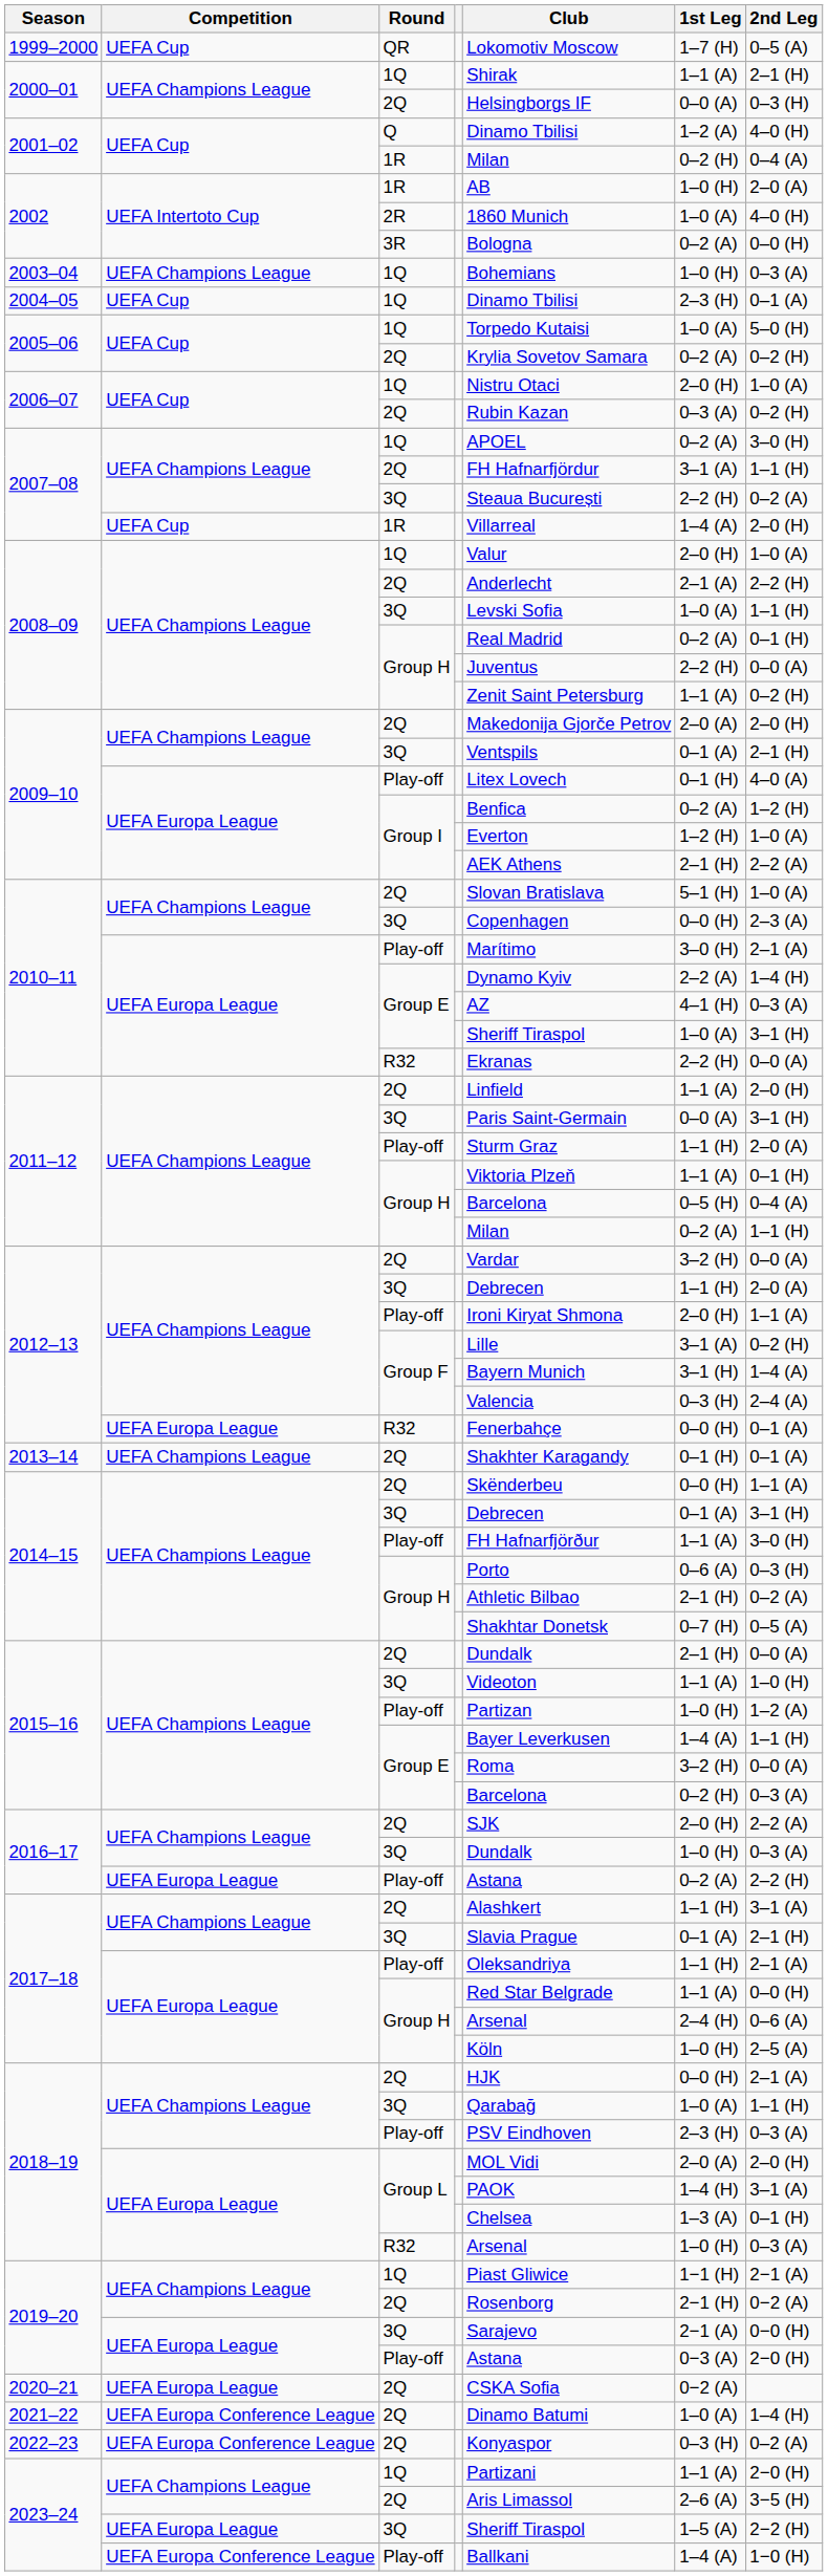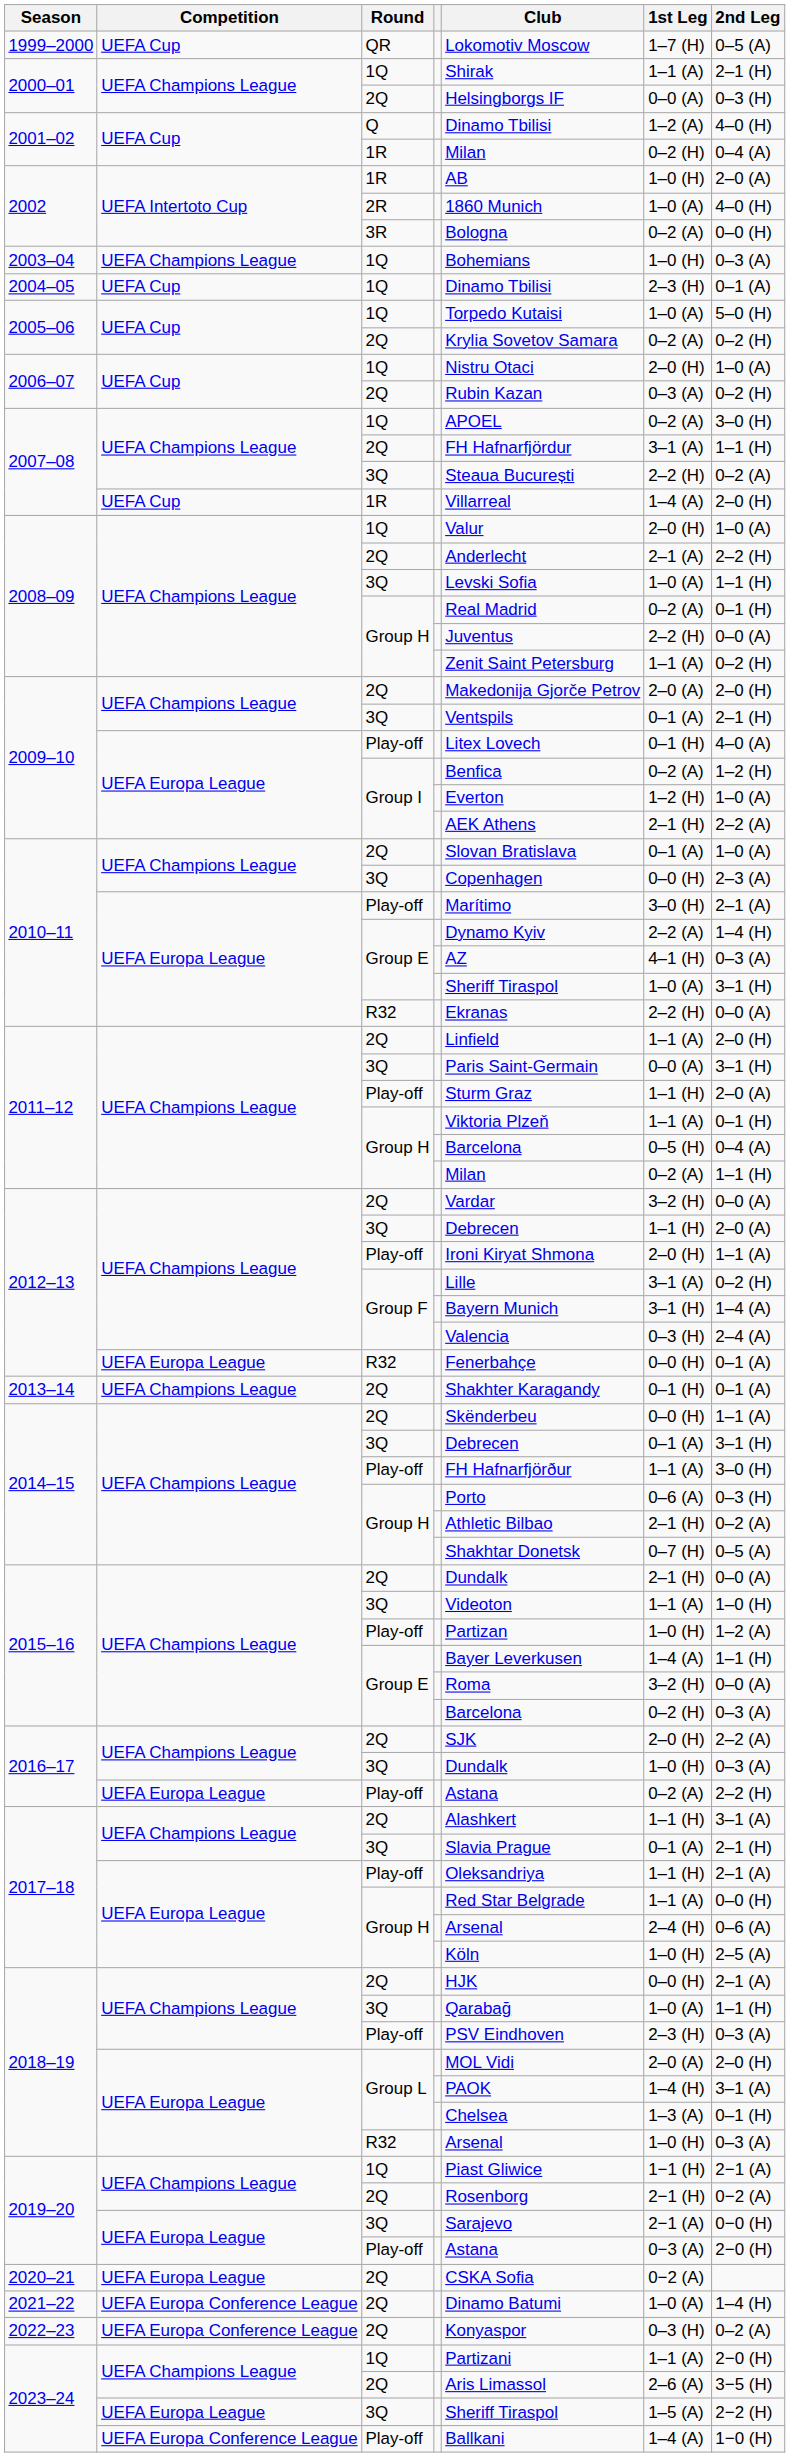 <table class="wikitable">
 <tr>
 <th>Season</th>
 <th>Competition</th>
 <th>Round</th>
 <th></th>
 <th>Club</th>
 <th>1st Leg</th>
 <th>2nd Leg</th>
 </tr>
 <tr>
 <td><a href='#'>1999–2000</a></td>
 <td><a href='#'>UEFA Cup</a></td>
 <td>QR</td>
 <td></td>
 <td><a href='#'>Lokomotiv Moscow</a></td>
 <td>1–7 (H)</td>
 <td>0–5 (A)</td>
 </tr>
 <tr>
 <td rowspan="2"><a href='#'>2000–01</a></td>
 <td rowspan="2"><a href='#'>UEFA Champions League</a></td>
 <td>1Q</td>
 <td></td>
 <td><a href='#'>Shirak</a></td>
 <td>1–1 (A)</td>
 <td>2–1 (H)</td>
 </tr>
 <tr>
 <td>2Q</td>
 <td></td>
 <td><a href='#'>Helsingborgs IF</a></td>
 <td>0–0 (A)</td>
 <td>0–3 (H)</td>
 </tr>
 <tr>
 <td rowspan="2"><a href='#'>2001–02</a></td>
 <td rowspan="2"><a href='#'>UEFA Cup</a></td>
 <td>Q</td>
 <td></td>
 <td><a href='#'>Dinamo Tbilisi</a></td>
 <td>1–2 (A)</td>
 <td>4–0 (H)</td>
 </tr>
 <tr>
 <td>1R</td>
 <td></td>
 <td><a href='#'>Milan</a></td>
 <td>0–2 (H)</td>
 <td>0–4 (A)</td>
 </tr>
 <tr>
 <td rowspan="3"><a href='#'>2002</a></td>
 <td rowspan="3"><a href='#'>UEFA Intertoto Cup</a></td>
 <td>1R</td>
 <td></td>
 <td><a href='#'>AB</a></td>
 <td>1–0 (H)</td>
 <td>2–0 (A)</td>
 </tr>
 <tr>
 <td>2R</td>
 <td></td>
 <td><a href='#'>1860 Munich</a></td>
 <td>1–0 (A)</td>
 <td>4–0 (H)</td>
 </tr>
 <tr>
 <td>3R</td>
 <td></td>
 <td><a href='#'>Bologna</a></td>
 <td>0–2 (A)</td>
 <td>0–0 (H)</td>
 </tr>
 <tr>
 <td><a href='#'>2003–04</a></td>
 <td><a href='#'>UEFA Champions League</a></td>
 <td>1Q</td>
 <td></td>
 <td><a href='#'>Bohemians</a></td>
 <td>1–0 (H)</td>
 <td>0–3 (A)</td>
 </tr>
 <tr>
 <td><a href='#'>2004–05</a></td>
 <td><a href='#'>UEFA Cup</a></td>
 <td>1Q</td>
 <td></td>
 <td><a href='#'>Dinamo Tbilisi</a></td>
 <td>2–3 (H)</td>
 <td>0–1 (A)</td>
 </tr>
 <tr>
 <td rowspan="2"><a href='#'>2005–06</a></td>
 <td rowspan="2"><a href='#'>UEFA Cup</a></td>
 <td>1Q</td>
 <td></td>
 <td><a href='#'>Torpedo Kutaisi</a></td>
 <td>1–0 (A)</td>
 <td>5–0 (H)</td>
 </tr>
 <tr>
 <td>2Q</td>
 <td></td>
 <td><a href='#'>Krylia Sovetov Samara</a></td>
 <td>0–2 (A)</td>
 <td>0–2 (H)</td>
 </tr>
 <tr>
 <td rowspan="2"><a href='#'>2006–07</a></td>
 <td rowspan="2"><a href='#'>UEFA Cup</a></td>
 <td>1Q</td>
 <td></td>
 <td><a href='#'>Nistru Otaci</a></td>
 <td>2–0 (H)</td>
 <td>1–0 (A)</td>
 </tr>
 <tr>
 <td>2Q</td>
 <td></td>
 <td><a href='#'>Rubin Kazan</a></td>
 <td>0–3 (A)</td>
 <td>0–2 (H)</td>
 </tr>
 <tr>
 <td rowspan="4"><a href='#'>2007–08</a></td>
 <td rowspan="3"><a href='#'>UEFA Champions League</a></td>
 <td>1Q</td>
 <td></td>
 <td><a href='#'>APOEL</a></td>
 <td>0–2 (A)</td>
 <td>3–0  (H)</td>
 </tr>
 <tr>
 <td>2Q</td>
 <td></td>
 <td><a href='#'>FH Hafnarfjördur</a></td>
 <td>3–1 (A)</td>
 <td>1–1 (H)</td>
 </tr>
 <tr>
 <td>3Q</td>
 <td></td>
 <td><a href='#'>Steaua București</a></td>
 <td>2–2 (H)</td>
 <td>0–2 (A)</td>
 </tr>
 <tr>
 <td><a href='#'>UEFA Cup</a></td>
 <td>1R</td>
 <td></td>
 <td><a href='#'>Villarreal</a></td>
 <td>1–4 (A)</td>
 <td>2–0 (H)</td>
 </tr>
 <tr>
 <td rowspan="6"><a href='#'>2008–09</a></td>
 <td rowspan="6"><a href='#'>UEFA Champions League</a></td>
 <td>1Q</td>
 <td></td>
 <td><a href='#'>Valur</a></td>
 <td>2–0 (H)</td>
 <td>1–0 (A)</td>
 </tr>
 <tr>
 <td>2Q</td>
 <td></td>
 <td><a href='#'>Anderlecht</a></td>
 <td>2–1 (A)</td>
 <td>2–2 (H)</td>
 </tr>
 <tr>
 <td>3Q</td>
 <td></td>
 <td><a href='#'>Levski Sofia</a></td>
 <td>1–0 (A)</td>
 <td>1–1 (H)</td>
 </tr>
 <tr>
 <td rowspan="3">Group H</td>
 <td></td>
 <td><a href='#'>Real Madrid</a></td>
 <td>0–2 (A)</td>
 <td>0–1 (H)</td>
 </tr>
 <tr>
 <td></td>
 <td><a href='#'>Juventus</a></td>
 <td>2–2 (H)</td>
 <td>0–0 (A)</td>
 </tr>
 <tr>
 <td></td>
 <td><a href='#'>Zenit Saint Petersburg</a></td>
 <td>1–1 (A)</td>
 <td>0–2 (H)</td>
 </tr>
 <tr>
 <td rowspan="6"><a href='#'>2009–10</a></td>
 <td rowspan="2"><a href='#'>UEFA Champions League</a></td>
 <td>2Q</td>
 <td></td>
 <td><a href='#'>Makedonija Gjorče Petrov</a></td>
 <td>2–0 (A)</td>
 <td>2–0 (H)</td>
 </tr>
 <tr>
 <td>3Q</td>
 <td></td>
 <td><a href='#'>Ventspils</a></td>
 <td>0–1 (A)</td>
 <td>2–1 (H)</td>
 </tr>
 <tr>
 <td rowspan="4"><a href='#'>UEFA Europa League</a></td>
 <td>Play-off</td>
 <td></td>
 <td><a href='#'>Litex Lovech</a></td>
 <td>0–1 (H)</td>
 <td>4–0  (A)</td>
 </tr>
 <tr>
 <td rowspan="3">Group I</td>
 <td></td>
 <td><a href='#'>Benfica</a></td>
 <td>0–2 (A)</td>
 <td>1–2 (H)</td>
 </tr>
 <tr>
 <td></td>
 <td><a href='#'>Everton</a></td>
 <td>1–2 (H)</td>
 <td>1–0 (A)</td>
 </tr>
 <tr>
 <td></td>
 <td><a href='#'>AEK Athens</a></td>
 <td>2–1 (H)</td>
 <td>2–2 (A)</td>
 </tr>
 <tr>
 <td rowspan="7"><a href='#'>2010–11</a></td>
 <td rowspan="2"><a href='#'>UEFA Champions League</a></td>
 <td>2Q</td>
 <td></td>
 <td><a href='#'>Slovan Bratislava</a></td>
-<td>5–1 (H)</td>
+<td>0–1 (A)</td>
 <td>1–0 (A)</td>
 </tr>
 <tr>
 <td>3Q</td>
 <td></td>
 <td><a href='#'>Copenhagen</a></td>
 <td>0–0 (H)</td>
 <td>2–3 (A)</td>
 </tr>
 <tr>
 <td rowspan="5"><a href='#'>UEFA Europa League</a></td>
 <td>Play-off</td>
 <td></td>
 <td><a href='#'>Marítimo</a></td>
 <td>3–0 (H)</td>
 <td>2–1 (A)</td>
 </tr>
 <tr>
 <td rowspan="3">Group E</td>
 <td></td>
 <td><a href='#'>Dynamo Kyiv</a></td>
 <td>2–2 (A)</td>
 <td>1–4 (H)</td>
 </tr>
 <tr>
 <td></td>
 <td><a href='#'>AZ</a></td>
 <td>4–1 (H)</td>
 <td>0–3 (A)</td>
 </tr>
 <tr>
 <td></td>
 <td><a href='#'>Sheriff Tiraspol</a></td>
 <td>1–0 (A)</td>
 <td>3–1 (H)</td>
 </tr>
 <tr>
 <td>R32</td>
 <td></td>
 <td><a href='#'>Ekranas</a></td>
 <td>2–2 (H)</td>
 <td>0–0 (A)</td>
 </tr>
 <tr>
 <td rowspan="6"><a href='#'>2011–12</a></td>
 <td rowspan="6"><a href='#'>UEFA Champions League</a></td>
 <td>2Q</td>
 <td></td>
 <td><a href='#'>Linfield</a></td>
 <td>1–1 (A)</td>
 <td>2–0 (H)</td>
 </tr>
 <tr>
 <td>3Q</td>
 <td></td>
 <td><a href='#'>Paris Saint-Germain</a></td>
 <td>0–0 (A)</td>
 <td>3–1 (H)</td>
 </tr>
 <tr>
 <td>Play-off</td>
 <td></td>
 <td><a href='#'>Sturm Graz</a></td>
 <td>1–1 (H)</td>
 <td>2–0 (A)</td>
 </tr>
 <tr>
 <td rowspan="3">Group H</td>
 <td></td>
 <td><a href='#'>Viktoria Plzeň</a></td>
 <td>1–1 (A)</td>
 <td>0–1 (H)</td>
 </tr>
 <tr>
 <td></td>
 <td><a href='#'>Barcelona</a></td>
 <td>0–5 (H)</td>
 <td>0–4 (A)</td>
 </tr>
 <tr>
 <td></td>
 <td><a href='#'>Milan</a></td>
 <td>0–2 (A)</td>
 <td>1–1 (H)</td>
 </tr>
 <tr>
 <td rowspan="7"><a href='#'>2012–13</a></td>
 <td rowspan="6"><a href='#'>UEFA Champions League</a></td>
 <td>2Q</td>
 <td></td>
 <td><a href='#'>Vardar</a></td>
 <td>3–2 (H)</td>
 <td>0–0 (A)</td>
 </tr>
 <tr>
 <td>3Q</td>
 <td></td>
 <td><a href='#'>Debrecen</a></td>
 <td>1–1 (H)</td>
 <td>2–0 (A)</td>
 </tr>
 <tr>
 <td>Play-off</td>
 <td></td>
 <td><a href='#'>Ironi Kiryat Shmona</a></td>
 <td>2–0 (H)</td>
 <td>1–1 (A)</td>
 </tr>
 <tr>
 <td rowspan="3">Group F</td>
 <td></td>
 <td><a href='#'>Lille</a></td>
 <td>3–1 (A)</td>
 <td>0–2 (H)</td>
 </tr>
 <tr>
 <td></td>
 <td><a href='#'>Bayern Munich</a></td>
 <td>3–1 (H)</td>
 <td>1–4 (A)</td>
 </tr>
 <tr>
 <td></td>
 <td><a href='#'>Valencia</a></td>
 <td>0–3 (H)</td>
 <td>2–4 (A)</td>
 </tr>
 <tr>
 <td><a href='#'>UEFA Europa League</a></td>
 <td>R32</td>
 <td></td>
 <td><a href='#'>Fenerbahçe</a></td>
 <td>0–0 (H)</td>
 <td>0–1 (A)</td>
 </tr>
 <tr>
 <td><a href='#'>2013–14</a></td>
 <td><a href='#'>UEFA Champions League</a></td>
 <td>2Q</td>
 <td></td>
 <td><a href='#'>Shakhter Karagandy</a></td>
 <td>0–1 (H)</td>
 <td>0–1 (A)</td>
 </tr>
 <tr>
 <td rowspan="6"><a href='#'>2014–15</a></td>
 <td rowspan="6"><a href='#'>UEFA Champions League</a></td>
 <td>2Q</td>
 <td></td>
 <td><a href='#'>Skënderbeu</a></td>
 <td>0–0 (H)</td>
 <td>1–1 (A)</td>
 </tr>
 <tr>
 <td>3Q</td>
 <td></td>
 <td><a href='#'>Debrecen</a></td>
 <td>0–1 (A)</td>
 <td>3–1 (H)</td>
 </tr>
 <tr>
 <td>Play-off</td>
 <td></td>
 <td><a href='#'>FH Hafnarfjörður</a></td>
 <td>1–1 (A)</td>
 <td>3–0 (H)</td>
 </tr>
 <tr>
 <td rowspan="3">Group H</td>
 <td></td>
 <td><a href='#'>Porto</a></td>
 <td>0–6 (A)</td>
 <td>0–3 (H)</td>
 </tr>
 <tr>
 <td></td>
 <td><a href='#'>Athletic Bilbao</a></td>
 <td>2–1 (H)</td>
 <td>0–2 (A)</td>
 </tr>
 <tr>
 <td></td>
 <td><a href='#'>Shakhtar Donetsk</a></td>
 <td>0–7 (H)</td>
 <td>0–5 (A)</td>
 </tr>
 <tr>
 <td rowspan="6"><a href='#'>2015–16</a></td>
 <td rowspan="6"><a href='#'>UEFA Champions League</a></td>
 <td>2Q</td>
 <td></td>
 <td><a href='#'>Dundalk</a></td>
 <td>2–1 (H)</td>
 <td>0–0 (A)</td>
 </tr>
 <tr>
 <td>3Q</td>
 <td></td>
 <td><a href='#'>Videoton</a></td>
 <td>1–1 (A)</td>
 <td>1–0 (H)</td>
 </tr>
 <tr>
 <td>Play-off</td>
 <td></td>
 <td><a href='#'>Partizan</a></td>
 <td>1–0 (H)</td>
 <td>1–2 (A)</td>
 </tr>
 <tr>
 <td rowspan=3>Group E</td>
 <td></td>
 <td><a href='#'>Bayer Leverkusen</a></td>
 <td>1–4 (A)</td>
 <td>1–1 (H)</td>
 </tr>
 <tr>
 <td></td>
 <td><a href='#'>Roma</a></td>
 <td>3–2 (H)</td>
 <td>0–0 (A)</td>
 </tr>
 <tr>
 <td></td>
 <td><a href='#'>Barcelona</a></td>
 <td>0–2 (H)</td>
 <td>0–3 (A)</td>
 </tr>
 <tr>
 <td rowspan="3"><a href='#'>2016–17</a></td>
 <td rowspan="2"><a href='#'>UEFA Champions League</a></td>
 <td>2Q</td>
 <td></td>
 <td><a href='#'>SJK</a></td>
 <td>2–0 (H)</td>
 <td>2–2 (A)</td>
 </tr>
 <tr>
 <td>3Q</td>
 <td></td>
 <td><a href='#'>Dundalk</a></td>
 <td>1–0 (H)</td>
 <td>0–3 (A)</td>
 </tr>
 <tr>
 <td><a href='#'>UEFA Europa League</a></td>
 <td>Play-off</td>
 <td></td>
 <td><a href='#'>Astana</a></td>
 <td>0–2 (A)</td>
 <td>2–2 (H)</td>
 </tr>
 <tr>
 <td rowspan="6"><a href='#'>2017–18</a></td>
 <td rowspan="2"><a href='#'>UEFA Champions League</a></td>
 <td>2Q</td>
 <td></td>
 <td><a href='#'>Alashkert</a></td>
 <td>1–1 (H)</td>
 <td>3–1 (A)</td>
 </tr>
 <tr>
 <td>3Q</td>
 <td></td>
 <td><a href='#'>Slavia Prague</a></td>
 <td>0–1 (A)</td>
 <td>2–1 (H)</td>
 </tr>
 <tr>
 <td rowspan="4"><a href='#'>UEFA Europa League</a></td>
 <td>Play-off</td>
 <td></td>
 <td><a href='#'>Oleksandriya</a></td>
 <td>1–1 (H)</td>
 <td>2–1 (A)</td>
 </tr>
 <tr>
 <td rowspan=3>Group H</td>
 <td></td>
 <td><a href='#'>Red Star Belgrade</a></td>
 <td>1–1 (A)</td>
 <td>0–0 (H)</td>
 </tr>
 <tr>
 <td></td>
 <td><a href='#'>Arsenal</a></td>
 <td>2–4 (H)</td>
 <td>0–6 (A)</td>
 </tr>
 <tr>
 <td></td>
 <td><a href='#'>Köln</a></td>
 <td>1–0 (H)</td>
 <td>2–5 (A)</td>
 </tr>
 <tr>
 <td rowspan=7><a href='#'>2018–19</a></td>
 <td rowspan=3><a href='#'>UEFA Champions League</a></td>
 <td>2Q</td>
 <td></td>
 <td><a href='#'>HJK</a></td>
 <td>0–0 (H)</td>
 <td>2–1 (A)</td>
 </tr>
 <tr>
 <td>3Q</td>
 <td></td>
 <td><a href='#'>Qarabağ</a></td>
 <td>1–0 (A)</td>
 <td>1–1 (H)</td>
 </tr>
 <tr>
 <td>Play-off</td>
 <td></td>
 <td><a href='#'>PSV Eindhoven</a></td>
 <td>2–3 (H)</td>
 <td>0–3 (A)</td>
 </tr>
 <tr>
 <td rowspan=4><a href='#'>UEFA Europa League</a></td>
 <td rowspan=3>Group L</td>
 <td></td>
 <td><a href='#'>MOL Vidi</a></td>
 <td>2–0 (A)</td>
 <td>2–0 (H)</td>
 </tr>
 <tr>
 <td></td>
 <td><a href='#'>PAOK</a></td>
 <td>1–4 (H)</td>
 <td>3–1 (A)</td>
 </tr>
 <tr>
 <td></td>
 <td><a href='#'>Chelsea</a></td>
 <td>1–3 (A)</td>
 <td>0–1 (H)</td>
 </tr>
 <tr>
 <td>R32</td>
 <td></td>
 <td><a href='#'>Arsenal</a></td>
 <td>1–0 (H)</td>
 <td>0–3 (A)</td>
 </tr>
 <tr>
 <td rowspan="4"><a href='#'>2019–20</a></td>
 <td rowspan="2"><a href='#'>UEFA Champions League</a></td>
 <td>1Q</td>
 <td></td>
 <td><a href='#'>Piast Gliwice</a></td>
 <td>1−1 (H)</td>
 <td>2−1 (A)</td>
 </tr>
 <tr>
 <td>2Q</td>
 <td></td>
 <td><a href='#'>Rosenborg</a></td>
 <td>2−1 (H)</td>
 <td>0−2 (A)</td>
 </tr>
 <tr>
 <td rowspan="2"><a href='#'>UEFA Europa League</a></td>
 <td>3Q</td>
 <td></td>
 <td><a href='#'>Sarajevo</a></td>
 <td>2−1 (A)</td>
 <td>0−0 (H)</td>
 </tr>
 <tr>
 <td>Play-off</td>
 <td></td>
 <td><a href='#'>Astana</a></td>
 <td>0−3 (A)</td>
 <td>2−0 (H)</td>
 </tr>
 <tr>
 <td><a href='#'>2020–21</a></td>
 <td><a href='#'>UEFA Europa League</a></td>
 <td>2Q</td>
 <td></td>
 <td><a href='#'>CSKA Sofia</a></td>
 <td>0−2 (A)</td>
 <td></td>
 </tr>
 <tr>
 <td><a href='#'>2021–22</a></td>
 <td><a href='#'>UEFA Europa Conference League</a></td>
 <td>2Q</td>
 <td></td>
 <td><a href='#'>Dinamo Batumi</a></td>
 <td>1–0 (A)</td>
 <td>1–4 (H)</td>
 </tr>
 <tr>
 <td><a href='#'>2022–23</a></td>
 <td><a href='#'>UEFA Europa Conference League</a></td>
 <td>2Q</td>
 <td></td>
 <td><a href='#'>Konyaspor</a></td>
 <td>0–3 (H)</td>
 <td>0–2 (A)</td>
 </tr>
 <tr>
 <td rowspan="4"><a href='#'>2023–24</a></td>
 <td rowspan="2"><a href='#'>UEFA Champions League</a></td>
 <td>1Q</td>
 <td></td>
 <td><a href='#'>Partizani</a></td>
 <td>1–1 (A)</td>
 <td>2−0 (H)</td>
 </tr>
 <tr>
 <td>2Q</td>
 <td></td>
 <td><a href='#'>Aris Limassol</a></td>
 <td>2–6 (A)</td>
 <td>3−5 (H)</td>
 </tr>
 <tr>
 <td><a href='#'>UEFA Europa League</a></td>
 <td>3Q</td>
 <td></td>
 <td><a href='#'>Sheriff Tiraspol</a></td>
 <td>1–5 (A)</td>
 <td>2−2 (H)</td>
 </tr>
 <tr>
 <td><a href='#'>UEFA Europa Conference League</a></td>
 <td>Play-off</td>
 <td></td>
 <td><a href='#'>Ballkani</a></td>
 <td>1–4 (A)</td>
 <td>1−0 (H)</td>
 </tr>
 </table>
